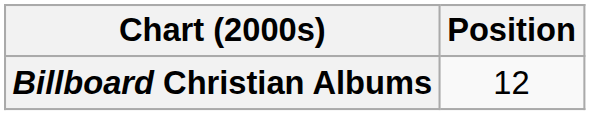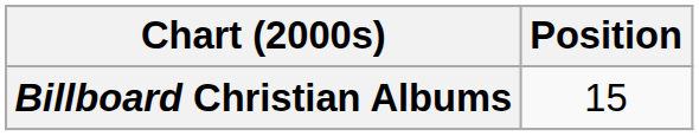 <table class="wikitable plainrowheaders">
 <tr>
 <th scope="col">Chart (2000s)</th>
 <th scope="col">Position</th>
 </tr>
 <tr>
 <th scope="row"><em>Billboard</em> Christian Albums</th>
-<td style="text-align:center;">12</td>
+<td style="text-align:center;">15</td>
 </tr>
 </table>
